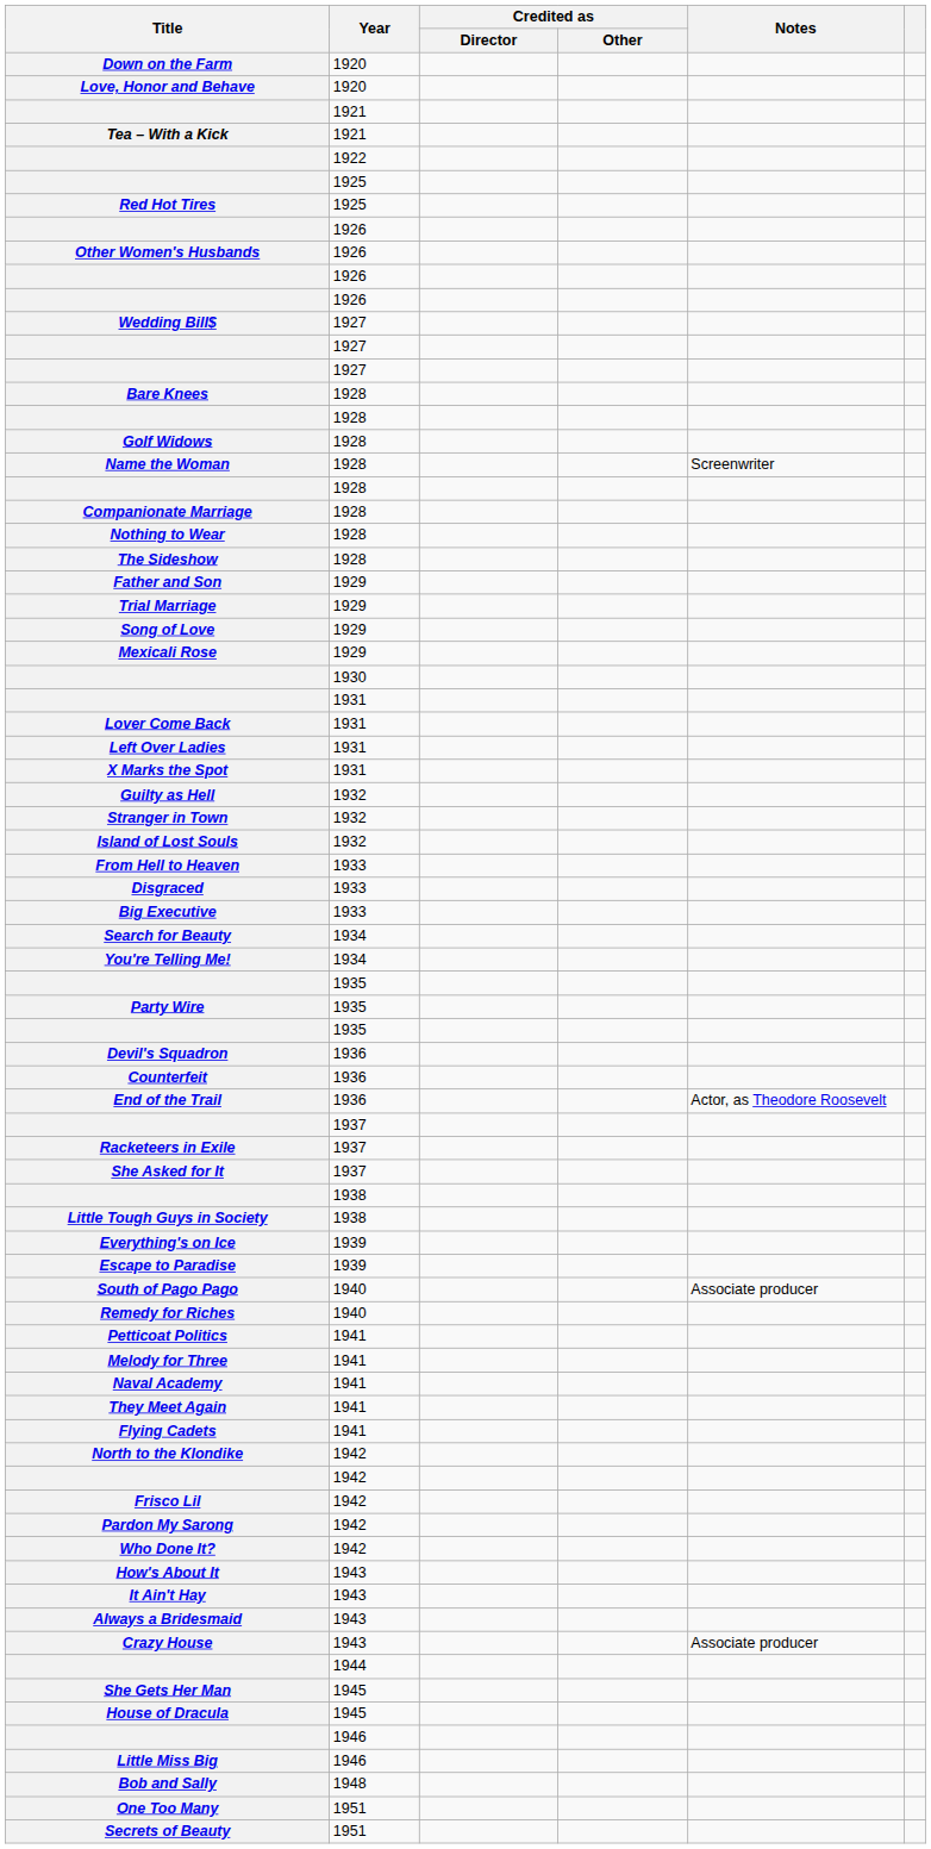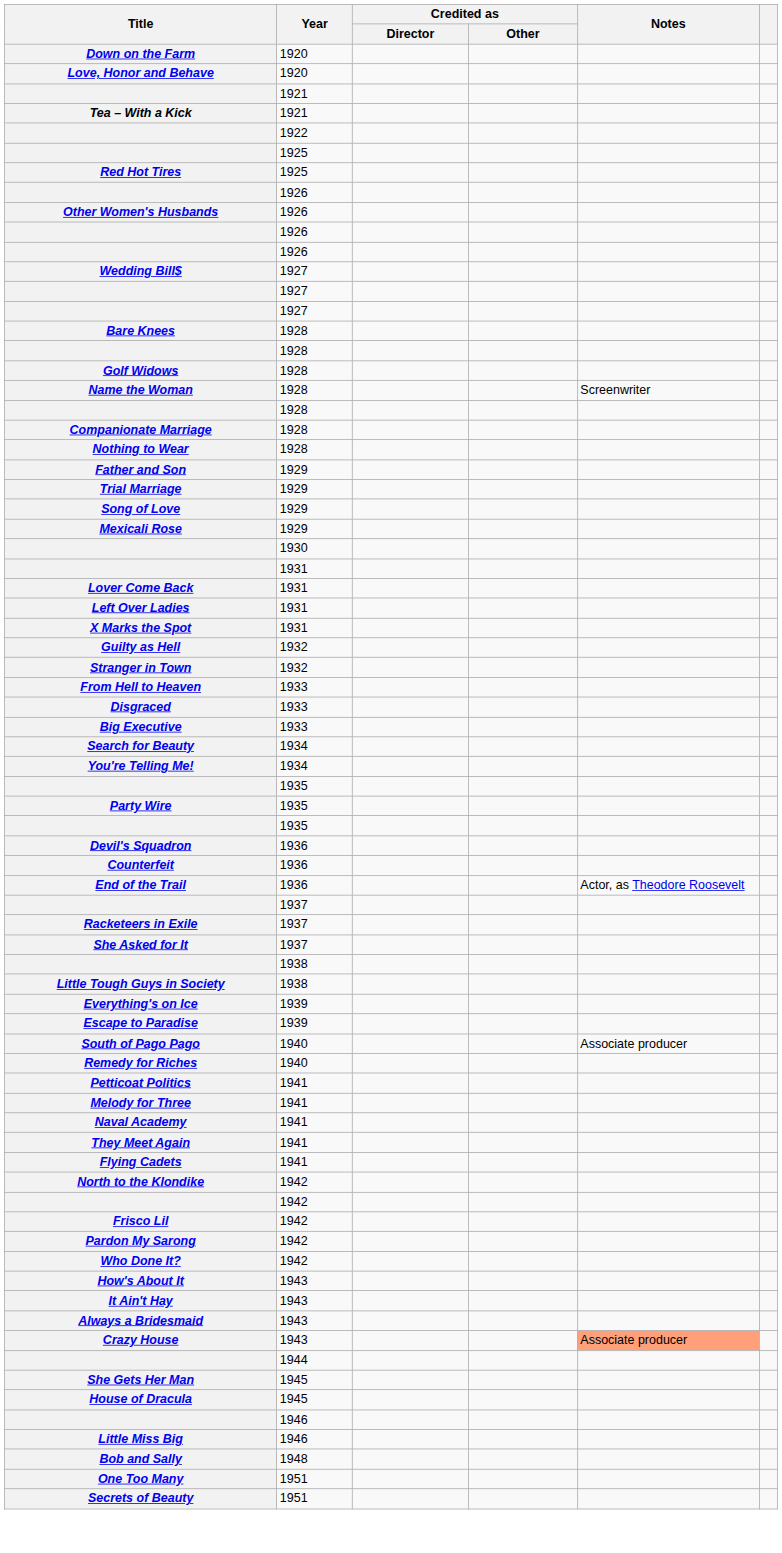 <table class="wikitable sortable plainrowheaders" width="50%">
 <tr>
 <th width="15%" rowspan="2" scope="col">Title</th>
 <th width="4%" rowspan="2" scope="col">Year</th>
 <th colspan="2" scope="col">Credited as</th>
 <th width="10%" rowspan="2" scope="col" class="unsortable">Notes</th>
 <th width="1%" rowspan="2" scope="col" class="unsortable"></th>
 </tr>
 <tr>
 <th width=6%>Director</th>
 <th width=6%>Other</th>
 </tr>
 <tr>
 <th scope="row"><em><a href='#'>Down on the Farm</a></em></th>
 <td>1920</td>
 <td></td>
 <td></td>
 <td></td>
 <td style="text-align:center;"></td>
 </tr>
 <tr>
 <th scope="row"><em><a href='#'>Love, Honor and Behave</a></em></th>
 <td>1920</td>
 <td></td>
 <td></td>
 <td></td>
 <td style="text-align:center;"></td>
 </tr>
 <tr>
 <th scope="row"></th>
 <td>1921</td>
 <td></td>
 <td></td>
 <td></td>
 <td style="text-align:center;"></td>
 </tr>
 <tr>
 <th scope="row"><em>Tea – With a Kick</em></th>
 <td>1921</td>
 <td></td>
 <td></td>
 <td></td>
 <td style="text-align:center;"></td>
 </tr>
 <tr>
 <th scope="row"></th>
 <td>1922</td>
 <td></td>
 <td></td>
 <td></td>
 <td style="text-align:center;"></td>
 </tr>
 <tr>
 <th scope="row"></th>
 <td>1925</td>
 <td></td>
 <td></td>
 <td></td>
 <td style="text-align:center;"></td>
 </tr>
 <tr>
 <th scope="row"><em><a href='#'>Red Hot Tires</a></em></th>
 <td>1925</td>
 <td></td>
 <td></td>
 <td></td>
 <td style="text-align:center;"></td>
 </tr>
 <tr>
 <th scope="row"></th>
 <td>1926</td>
 <td></td>
 <td></td>
 <td></td>
 <td style="text-align:center;"></td>
 </tr>
 <tr>
 <th scope="row"><em><a href='#'>Other Women's Husbands</a></em></th>
 <td>1926</td>
 <td></td>
 <td></td>
 <td></td>
 <td style="text-align:center;"></td>
 </tr>
 <tr>
 <th scope="row"></th>
 <td>1926</td>
 <td></td>
 <td></td>
 <td></td>
 <td style="text-align:center;"></td>
 </tr>
 <tr>
 <th scope="row"></th>
 <td>1926</td>
 <td></td>
 <td></td>
 <td></td>
 <td style="text-align:center;"></td>
 </tr>
 <tr>
 <th scope="row"><em><a href='#'>Wedding Bill$</a></em></th>
 <td>1927</td>
 <td></td>
 <td></td>
 <td></td>
 <td style="text-align:center;"></td>
 </tr>
 <tr>
 <th scope="row"></th>
 <td>1927</td>
 <td></td>
 <td></td>
 <td></td>
 <td style="text-align:center;"></td>
 </tr>
 <tr>
 <th scope="row"></th>
 <td>1927</td>
 <td></td>
 <td></td>
 <td></td>
 <td style="text-align:center;"></td>
 </tr>
 <tr>
 <th scope="row"><em><a href='#'>Bare Knees</a></em></th>
 <td>1928</td>
 <td></td>
 <td></td>
 <td></td>
 <td style="text-align:center;"></td>
 </tr>
 <tr>
 <th scope="row"></th>
 <td>1928</td>
 <td></td>
 <td></td>
 <td></td>
 <td style="text-align:center;"></td>
 </tr>
 <tr>
 <th scope="row"><em><a href='#'>Golf Widows</a></em></th>
 <td>1928</td>
 <td></td>
 <td></td>
 <td></td>
 <td style="text-align:center;"></td>
 </tr>
 <tr>
 <th scope="row"><em><a href='#'>Name the Woman</a></em></th>
 <td>1928</td>
 <td></td>
 <td></td>
 <td>Screenwriter</td>
 <td style="text-align:center;"></td>
 </tr>
 <tr>
 <th scope="row"></th>
 <td>1928</td>
 <td></td>
 <td></td>
 <td></td>
 <td style="text-align:center;"></td>
 </tr>
 <tr>
 <th scope="row"><em><a href='#'>Companionate Marriage</a></em></th>
 <td>1928</td>
 <td></td>
 <td></td>
 <td></td>
 <td style="text-align:center;"></td>
 </tr>
 <tr>
 <th scope="row"><em><a href='#'>Nothing to Wear</a></em></th>
 <td>1928</td>
 <td></td>
 <td></td>
 <td></td>
 <td style="text-align:center;"></td>
 </tr>
 <tr>
-<th scope="row"><em><a href='#'>The Sideshow</a></em></th>
-<td>1928</td>
-<td></td>
-<td></td>
-<td></td>
-<td style="text-align:center;"></td>
-</tr>
-<tr>
 <th scope="row"><em><a href='#'>Father and Son</a></em></th>
 <td>1929</td>
 <td></td>
 <td></td>
 <td></td>
 <td style="text-align:center;"></td>
 </tr>
 <tr>
 <th scope="row"><em><a href='#'>Trial Marriage</a></em></th>
 <td>1929</td>
 <td></td>
 <td></td>
 <td></td>
 <td style="text-align:center;"></td>
 </tr>
 <tr>
 <th scope="row"><em><a href='#'>Song of Love</a></em></th>
 <td>1929</td>
 <td></td>
 <td></td>
 <td></td>
 <td style="text-align:center;"></td>
 </tr>
 <tr>
 <th scope="row"><em><a href='#'>Mexicali Rose</a></em></th>
 <td>1929</td>
 <td></td>
 <td></td>
 <td></td>
 <td style="text-align:center;"></td>
 </tr>
 <tr>
 <th scope="row"></th>
 <td>1930</td>
 <td></td>
 <td></td>
 <td></td>
 <td style="text-align:center;"></td>
 </tr>
 <tr>
 <th scope="row"></th>
 <td>1931</td>
 <td></td>
 <td></td>
 <td></td>
 <td style="text-align:center;"></td>
 </tr>
 <tr>
 <th scope="row"><em><a href='#'>Lover Come Back</a></em></th>
 <td>1931</td>
 <td></td>
 <td></td>
 <td></td>
 <td style="text-align:center;"></td>
 </tr>
 <tr>
 <th scope="row"><em><a href='#'>Left Over Ladies</a></em></th>
 <td>1931</td>
 <td></td>
 <td></td>
 <td></td>
 <td style="text-align:center;"></td>
 </tr>
 <tr>
 <th scope="row"><em><a href='#'>X Marks the Spot</a></em></th>
 <td>1931</td>
 <td></td>
 <td></td>
 <td></td>
 <td style="text-align:center;"></td>
 </tr>
 <tr>
 <th scope="row"><em><a href='#'>Guilty as Hell</a></em></th>
 <td>1932</td>
 <td></td>
 <td></td>
 <td></td>
 <td style="text-align:center;"></td>
 </tr>
 <tr>
 <th scope="row"><em><a href='#'>Stranger in Town</a></em></th>
-<td>1932</td>
-<td></td>
-<td></td>
-<td></td>
-<td style="text-align:center;"></td>
-</tr>
-<tr>
-<th scope="row"><em><a href='#'>Island of Lost Souls</a></em></th>
 <td>1932</td>
 <td></td>
 <td></td>
 <td></td>
 <td style="text-align:center;"></td>
 </tr>
 <tr>
 <th scope="row"><em><a href='#'>From Hell to Heaven</a></em></th>
 <td>1933</td>
 <td></td>
 <td></td>
 <td></td>
 <td style="text-align:center;"></td>
 </tr>
 <tr>
 <th scope="row"><em><a href='#'>Disgraced</a></em></th>
 <td>1933</td>
 <td></td>
 <td></td>
 <td></td>
 <td style="text-align:center;"></td>
 </tr>
 <tr>
 <th scope="row"><em><a href='#'>Big Executive</a></em></th>
 <td>1933</td>
 <td></td>
 <td></td>
 <td></td>
 <td style="text-align:center;"></td>
 </tr>
 <tr>
 <th scope="row"><em><a href='#'>Search for Beauty</a></em></th>
 <td>1934</td>
 <td></td>
 <td></td>
 <td></td>
 <td style="text-align:center;"></td>
 </tr>
 <tr>
 <th scope="row"><em><a href='#'>You're Telling Me!</a></em></th>
 <td>1934</td>
 <td></td>
 <td></td>
 <td></td>
 <td style="text-align:center;"></td>
 </tr>
 <tr>
 <th scope="row"></th>
 <td>1935</td>
 <td></td>
 <td></td>
 <td></td>
 <td style="text-align:center;"></td>
 </tr>
 <tr>
 <th scope="row"><em><a href='#'>Party Wire</a></em></th>
 <td>1935</td>
 <td></td>
 <td></td>
 <td></td>
 <td style="text-align:center;"></td>
 </tr>
 <tr>
 <th scope="row"></th>
 <td>1935</td>
 <td></td>
 <td></td>
 <td></td>
 <td style="text-align:center;"></td>
 </tr>
 <tr>
 <th scope="row"><em><a href='#'>Devil's Squadron</a></em></th>
 <td>1936</td>
 <td></td>
 <td></td>
 <td></td>
 <td style="text-align:center;"></td>
 </tr>
 <tr>
 <th scope="row"><em><a href='#'>Counterfeit</a></em></th>
 <td>1936</td>
 <td></td>
 <td></td>
 <td></td>
 <td style="text-align:center;"></td>
 </tr>
 <tr>
 <th scope="row"><em><a href='#'>End of the Trail</a></em></th>
 <td>1936</td>
 <td></td>
 <td></td>
 <td>Actor, as <a href='#'>Theodore Roosevelt</a></td>
 <td style="text-align:center;"></td>
 </tr>
 <tr>
 <th scope="row"></th>
 <td>1937</td>
 <td></td>
 <td></td>
 <td></td>
 <td style="text-align:center;"></td>
 </tr>
 <tr>
 <th scope="row"><em><a href='#'>Racketeers in Exile</a></em></th>
 <td>1937</td>
 <td></td>
 <td></td>
 <td></td>
 <td style="text-align:center;"></td>
 </tr>
 <tr>
 <th scope="row"><em><a href='#'>She Asked for It</a></em></th>
 <td>1937</td>
 <td></td>
 <td></td>
 <td></td>
 <td style="text-align:center;"></td>
 </tr>
 <tr>
 <th scope="row"></th>
 <td>1938</td>
 <td></td>
 <td></td>
 <td></td>
 <td style="text-align:center;"></td>
 </tr>
 <tr>
 <th scope="row"><em><a href='#'>Little Tough Guys in Society</a></em></th>
 <td>1938</td>
 <td></td>
 <td></td>
 <td></td>
 <td style="text-align:center;"></td>
 </tr>
 <tr>
 <th scope="row"><em><a href='#'>Everything's on Ice</a></em></th>
 <td>1939</td>
 <td></td>
 <td></td>
 <td></td>
 <td style="text-align:center;"></td>
 </tr>
 <tr>
 <th scope="row"><em><a href='#'>Escape to Paradise</a></em></th>
 <td>1939</td>
 <td></td>
 <td></td>
 <td></td>
 <td style="text-align:center;"></td>
 </tr>
 <tr>
 <th scope="row"><em><a href='#'>South of Pago Pago</a></em></th>
 <td>1940</td>
 <td></td>
 <td></td>
 <td>Associate producer</td>
 <td style="text-align:center;"></td>
 </tr>
 <tr>
 <th scope="row"><em><a href='#'>Remedy for Riches</a></em></th>
 <td>1940</td>
 <td></td>
 <td></td>
 <td></td>
 <td style="text-align:center;"></td>
 </tr>
 <tr>
 <th scope="row"><em><a href='#'>Petticoat Politics</a></em></th>
 <td>1941</td>
 <td></td>
 <td></td>
 <td></td>
 <td style="text-align:center;"></td>
 </tr>
 <tr>
 <th scope="row"><em><a href='#'>Melody for Three</a></em></th>
 <td>1941</td>
 <td></td>
 <td></td>
 <td></td>
 <td style="text-align:center;"></td>
 </tr>
 <tr>
 <th scope="row"><em><a href='#'>Naval Academy</a></em></th>
 <td>1941</td>
 <td></td>
 <td></td>
 <td></td>
 <td style="text-align:center;"></td>
 </tr>
 <tr>
 <th scope="row"><em><a href='#'>They Meet Again</a></em></th>
 <td>1941</td>
 <td></td>
 <td></td>
 <td></td>
 <td style="text-align:center;"></td>
 </tr>
 <tr>
 <th scope="row"><em><a href='#'>Flying Cadets</a></em></th>
 <td>1941</td>
 <td></td>
 <td></td>
 <td></td>
 <td style="text-align:center;"></td>
 </tr>
 <tr>
 <th scope="row"><em><a href='#'>North to the Klondike</a></em></th>
 <td>1942</td>
 <td></td>
 <td></td>
 <td></td>
 <td style="text-align:center;"></td>
 </tr>
 <tr>
 <th scope="row"></th>
 <td>1942</td>
 <td></td>
 <td></td>
 <td></td>
 <td style="text-align:center;"></td>
 </tr>
 <tr>
 <th scope="row"><em><a href='#'>Frisco Lil</a></em></th>
 <td>1942</td>
 <td></td>
 <td></td>
 <td></td>
 <td style="text-align:center;"></td>
 </tr>
 <tr>
 <th scope="row"><em><a href='#'>Pardon My Sarong</a></em></th>
 <td>1942</td>
 <td></td>
 <td></td>
 <td></td>
 <td style="text-align:center;"></td>
 </tr>
 <tr>
 <th scope="row"><em><a href='#'>Who Done It?</a></em></th>
 <td>1942</td>
 <td></td>
 <td></td>
 <td></td>
 <td style="text-align:center;"></td>
 </tr>
 <tr>
 <th scope="row"><em><a href='#'>How's About It</a></em></th>
 <td>1943</td>
 <td></td>
 <td></td>
 <td></td>
 <td style="text-align:center;"></td>
 </tr>
 <tr>
 <th scope="row"><em><a href='#'>It Ain't Hay</a></em></th>
 <td>1943</td>
 <td></td>
 <td></td>
 <td></td>
 <td style="text-align:center;"></td>
 </tr>
 <tr>
 <th scope="row"><em><a href='#'>Always a Bridesmaid</a></em></th>
 <td>1943</td>
 <td></td>
 <td></td>
 <td></td>
 <td style="text-align:center;"></td>
 </tr>
 <tr>
 <th scope="row"><em><a href='#'>Crazy House</a></em></th>
 <td>1943</td>
 <td></td>
 <td></td>
-<td>Associate producer</td>
+<td style="background: lightsalmon;">Associate producer</td>
 <td style="text-align:center;"></td>
 </tr>
 <tr>
 <th scope="row"></th>
 <td>1944</td>
 <td></td>
 <td></td>
 <td></td>
 <td style="text-align:center;"></td>
 </tr>
 <tr>
 <th scope="row"><em><a href='#'>She Gets Her Man</a></em></th>
 <td>1945</td>
 <td></td>
 <td></td>
 <td></td>
 <td style="text-align:center;"></td>
 </tr>
 <tr>
 <th scope="row"><em><a href='#'>House of Dracula</a></em></th>
 <td>1945</td>
 <td></td>
 <td></td>
 <td></td>
 <td style="text-align:center;"></td>
 </tr>
 <tr>
 <th scope="row"></th>
 <td>1946</td>
 <td></td>
 <td></td>
 <td></td>
 <td style="text-align:center;"></td>
 </tr>
 <tr>
 <th scope="row"><em><a href='#'>Little Miss Big</a></em></th>
 <td>1946</td>
 <td></td>
 <td></td>
 <td></td>
 <td style="text-align:center;"></td>
 </tr>
 <tr>
 <th scope="row"><em><a href='#'>Bob and Sally</a></em></th>
 <td>1948</td>
 <td></td>
 <td></td>
 <td></td>
 <td style="text-align:center;"></td>
 </tr>
 <tr>
 <th scope="row"><em><a href='#'>One Too Many</a></em></th>
 <td>1951</td>
 <td></td>
 <td></td>
 <td></td>
 <td style="text-align:center;"></td>
 </tr>
 <tr>
 <th scope="row"><em><a href='#'>Secrets of Beauty</a></em></th>
 <td>1951</td>
 <td></td>
 <td></td>
 <td></td>
 <td style="text-align:center;"></td>
 </tr>
 </table>
